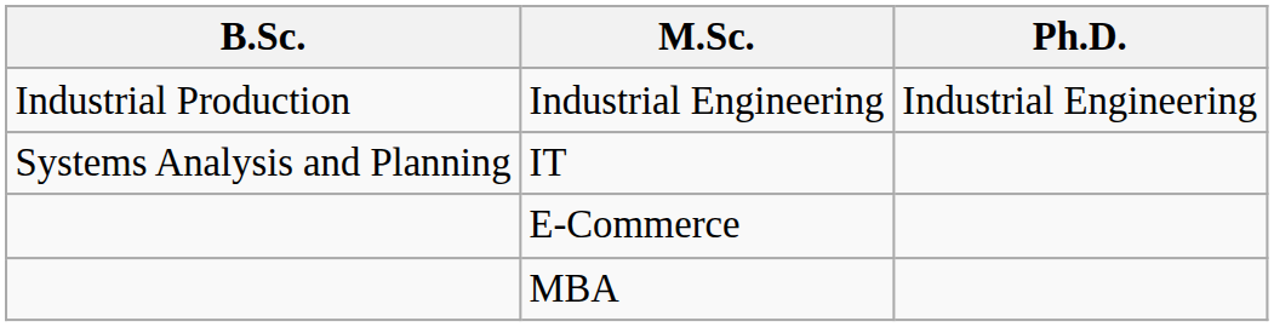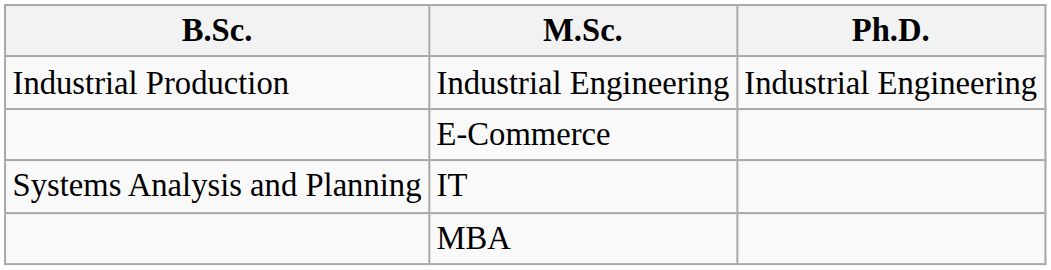 <table class="wikitable">
 <tr>
 <th>B.Sc.</th>
 <th>M.Sc.</th>
 <th>Ph.D.</th>
 </tr>
 <tr>
 <td>Industrial Production</td>
 <td>Industrial Engineering</td>
 <td>Industrial Engineering</td>
 </tr>
 <tr>
-<td>Systems Analysis and Planning</td>
-<td>IT</td>
+<td></td>
+<td>E-Commerce</td>
 <td></td>
 </tr>
 <tr>
-<td></td>
-<td>E-Commerce</td>
+<td>Systems Analysis and Planning</td>
+<td>IT</td>
 <td></td>
 </tr>
 <tr>
 <td></td>
 <td>MBA</td>
 <td></td>
 </tr>
 </table>
